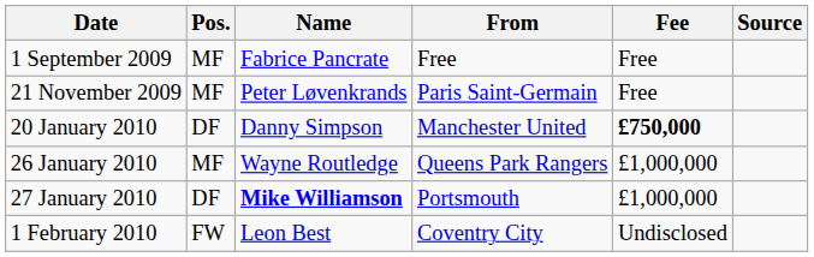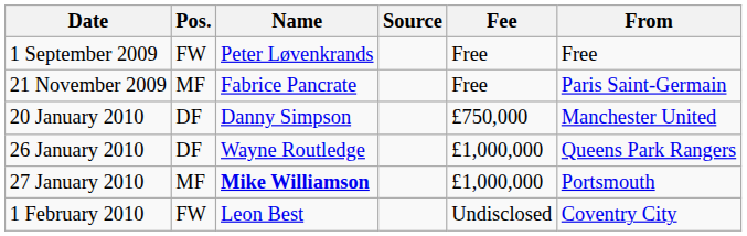 <table class="wikitable">
 <tr>
 <th>Date</th>
 <th>Pos.</th>
 <th>Name</th>
+<th>Source</th>
+<th>Fee</th>
 <th>From</th>
-<th>Fee</th>
-<th>Source</th>
 </tr>
 <tr>
 <td>1 September 2009</td>
-<td>MF</td>
-<td> <a href='#'>Fabrice Pancrate</a></td>
+<td>FW</td>
+<td> <a href='#'>Peter Løvenkrands</a></td>
+<td></td>
 <td>Free</td>
 <td>Free</td>
-<td></td>
 </tr>
 <tr>
 <td>21 November 2009</td>
 <td>MF</td>
-<td> <a href='#'>Peter Løvenkrands</a></td>
+<td> <a href='#'>Fabrice Pancrate</a></td>
+<td></td>
+<td>Free</td>
 <td> <a href='#'>Paris Saint-Germain</a></td>
-<td>Free</td>
-<td></td>
 </tr>
 <tr>
 <td>20 January 2010</td>
 <td>DF</td>
 <td> <a href='#'>Danny Simpson</a></td>
+<td></td>
+<td>£750,000</td>
 <td> <a href='#'>Manchester United</a></td>
-<td><strong>£750,000</strong></td>
-<td></td>
 </tr>
 <tr>
 <td>26 January 2010</td>
-<td>MF</td>
+<td>DF</td>
 <td> <a href='#'>Wayne Routledge</a></td>
+<td></td>
+<td>£1,000,000</td>
 <td> <a href='#'>Queens Park Rangers</a></td>
-<td>£1,000,000</td>
-<td></td>
 </tr>
 <tr>
 <td>27 January 2010</td>
-<td>DF</td>
+<td>MF</td>
 <td><strong> <a href='#'>Mike Williamson</a></strong></td>
+<td></td>
+<td>£1,000,000</td>
 <td> <a href='#'>Portsmouth</a></td>
-<td>£1,000,000</td>
-<td></td>
 </tr>
 <tr>
 <td>1 February 2010</td>
 <td>FW</td>
 <td> <a href='#'>Leon Best</a></td>
+<td></td>
+<td>Undisclosed</td>
 <td> <a href='#'>Coventry City</a></td>
-<td>Undisclosed</td>
-<td></td>
 </tr>
 </table>
